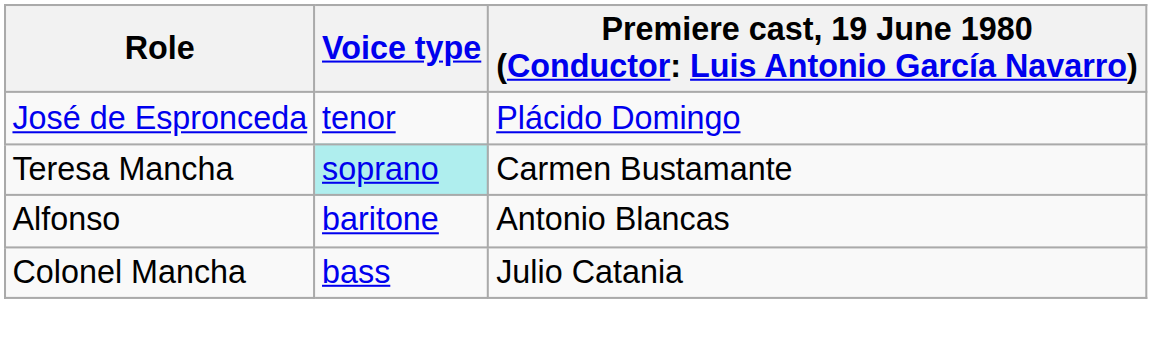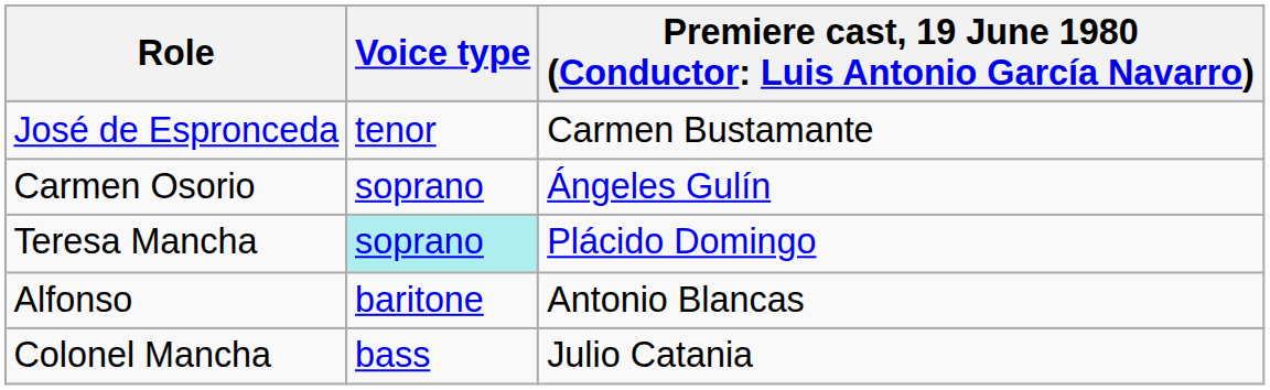 <table class="wikitable">
 <tr>
 <th>Role</th>
 <th><a href='#'>Voice type</a></th>
 <th>Premiere cast, 19 June 1980<br>(<a href='#'>Conductor</a>: <a href='#'>Luis Antonio García Navarro</a>)</th>
 </tr>
 <tr>
 <td><a href='#'>José de Espronceda</a></td>
 <td><a href='#'>tenor</a></td>
-<td><a href='#'>Plácido Domingo</a></td>
+<td>Carmen Bustamante</td>
+</tr>
+<tr>
+<td>Carmen Osorio</td>
+<td><a href='#'>soprano</a></td>
+<td><a href='#'>Ángeles Gulín</a></td>
 </tr>
 <tr>
 <td>Teresa Mancha</td>
 <td style="background: paleturquoise;"><a href='#'>soprano</a></td>
-<td>Carmen Bustamante</td>
+<td><a href='#'>Plácido Domingo</a></td>
 </tr>
 <tr>
 <td>Alfonso</td>
 <td><a href='#'>baritone</a></td>
 <td>Antonio Blancas</td>
 </tr>
 <tr>
 <td>Colonel Mancha</td>
 <td><a href='#'>bass</a></td>
 <td>Julio Catania</td>
 </tr>
 </table>
